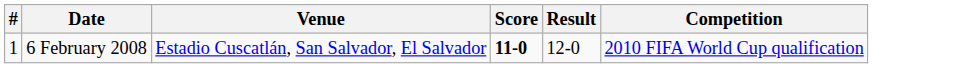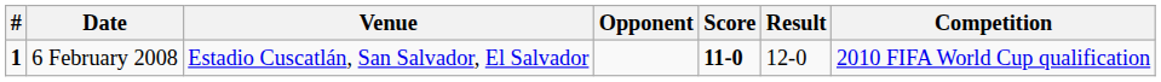 <table class="wikitable">
 <tr>
 <th>#</th>
 <th>Date</th>
 <th>Venue</th>
+<th>Opponent</th>
 <th>Score</th>
 <th>Result</th>
 <th>Competition</th>
 </tr>
 <tr>
-<td>1</td>
+<td><strong>1</strong></td>
 <td>6 February 2008</td>
 <td><a href='#'>Estadio Cuscatlán</a>, <a href='#'>San Salvador</a>, <a href='#'>El Salvador</a></td>
+<td></td>
 <td><strong>11-0</strong></td>
 <td>12-0</td>
 <td><a href='#'>2010 FIFA World Cup qualification</a></td>
 </tr>
 </table>
